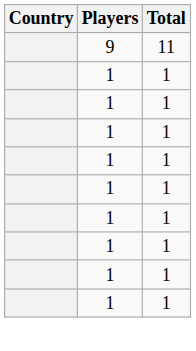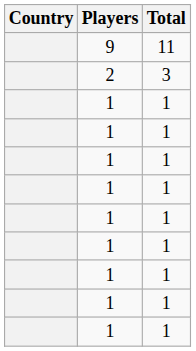 <table class="sortable wikitable plainrowheaders">
 <tr>
 <th scope="col">Country</th>
 <th scope="col">Players</th>
 <th scope="col">Total</th>
 </tr>
 <tr>
 <th scope="row"></th>
 <td align="center">9</td>
 <td align="center">11</td>
+</tr>
+<tr>
+<th scope="row"></th>
+<td align="center">2</td>
+<td align="center">3</td>
 </tr>
 <tr>
 <th scope="row"></th>
 <td align="center">1</td>
 <td align="center">1</td>
 </tr>
 <tr>
 <th scope="row"></th>
 <td align="center">1</td>
 <td align="center">1</td>
 </tr>
 <tr>
 <th scope="row"></th>
 <td align="center">1</td>
 <td align="center">1</td>
 </tr>
 <tr>
 <th scope="row"></th>
 <td align="center">1</td>
 <td align="center">1</td>
 </tr>
 <tr>
 <th scope="row"></th>
 <td align="center">1</td>
 <td align="center">1</td>
 </tr>
 <tr>
 <th scope="row"></th>
 <td align="center">1</td>
 <td align="center">1</td>
 </tr>
 <tr>
 <th scope="row"></th>
 <td align="center">1</td>
 <td align="center">1</td>
 </tr>
 <tr>
 <th scope="row"></th>
 <td align="center">1</td>
 <td align="center">1</td>
 </tr>
 <tr>
 <th scope="row"></th>
 <td align="center">1</td>
 <td align="center">1</td>
 </tr>
 </table>
